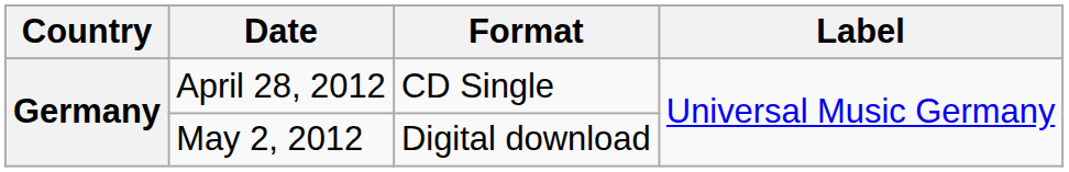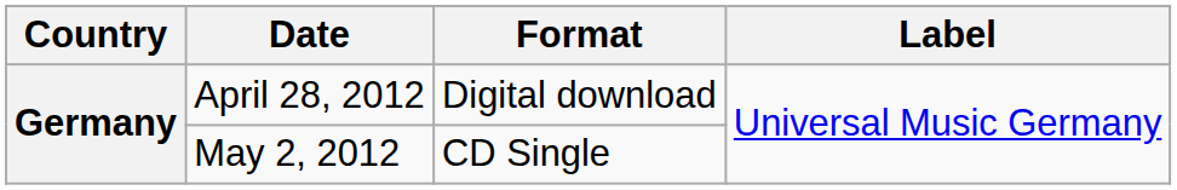 <table class="wikitable plainrowheaders">
 <tr>
 <th scope="col">Country</th>
 <th scope="col">Date</th>
 <th scope="col">Format</th>
 <th scope="col">Label</th>
 </tr>
 <tr>
 <th scope="row" rowspan="2">Germany</th>
 <td>April 28, 2012</td>
-<td>CD Single</td>
+<td>Digital download</td>
 <td rowspan="2"><a href='#'>Universal Music Germany</a></td>
 </tr>
 <tr>
 <td>May 2, 2012</td>
-<td>Digital download</td>
+<td>CD Single</td>
 </tr>
 </table>
